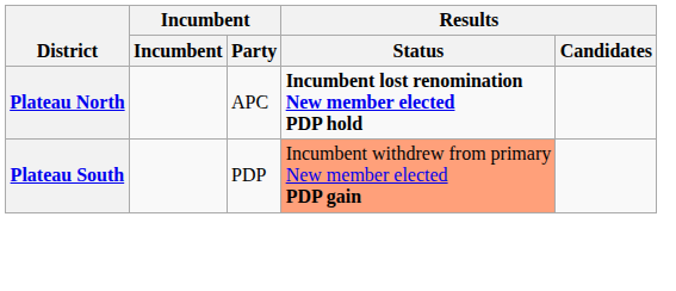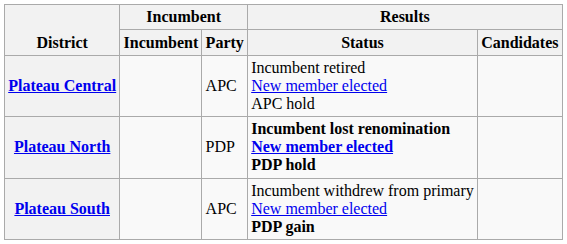 <table class="wikitable sortable">
 <tr valign="bottom">
 <th rowspan="2">District</th>
 <th colspan="2">Incumbent</th>
 <th colspan="2">Results</th>
 </tr>
 <tr valign="bottom">
 <th>Incumbent</th>
 <th>Party</th>
 <th>Status</th>
 <th>Candidates</th>
 </tr>
 <tr>
+<th><a href='#'>Plateau Central</a></th>
+<td></td>
+<td>APC</td>
+<td>Incumbent retired<br><a href='#'>New member elected</a><br>APC hold</td>
+<td nowrap=""></td>
+</tr>
+<tr>
 <th><a href='#'>Plateau North</a></th>
 <td></td>
-<td>APC</td>
+<td>PDP</td>
 <td><strong>Incumbent lost renomination<br><a href='#'>New member elected</a><br>PDP hold</strong></td>
 <td nowrap=""></td>
 </tr>
 <tr>
 <th><a href='#'>Plateau South</a></th>
 <td></td>
-<td>PDP</td>
-<td style="background: lightsalmon;">Incumbent withdrew from primary<br><a href='#'>New member elected</a><br><strong>PDP gain</strong></td>
+<td>APC</td>
+<td>Incumbent withdrew from primary<br><a href='#'>New member elected</a><br><strong>PDP gain</strong></td>
 <td nowrap=""></td>
 </tr>
 </table>
